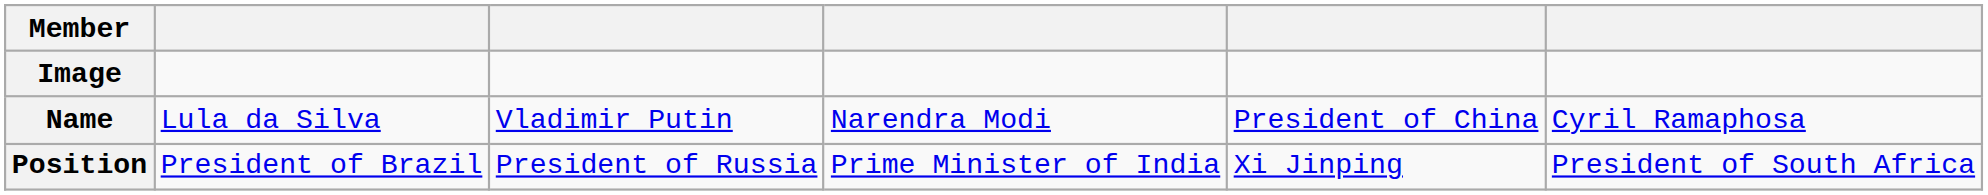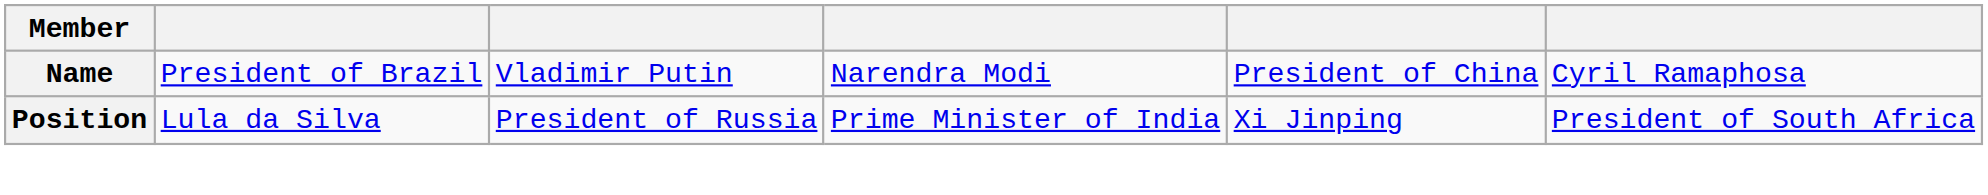 <table class=wikitable>
 <tr>
 <th>Member</th>
 <th></th>
 <th></th>
 <th></th>
 <th></th>
 <th></th>
 </tr>
 <tr>
-<th>Image</th>
-<td></td>
-<td></td>
-<td></td>
-<td></td>
-<td></td>
-</tr>
-<tr>
 <th>Name</th>
-<td><a href='#'>Lula da Silva</a></td>
+<td><a href='#'>President of Brazil</a></td>
 <td><a href='#'>Vladimir Putin</a></td>
 <td><a href='#'>Narendra Modi</a></td>
 <td><a href='#'>President of China</a></td>
 <td><a href='#'>Cyril Ramaphosa</a></td>
 </tr>
 <tr>
 <th>Position</th>
-<td><a href='#'>President of Brazil</a></td>
+<td><a href='#'>Lula da Silva</a></td>
 <td><a href='#'>President of Russia</a></td>
 <td><a href='#'>Prime Minister of India</a></td>
 <td><a href='#'>Xi Jinping</a></td>
 <td><a href='#'>President of South Africa</a></td>
 </tr>
 </table>
